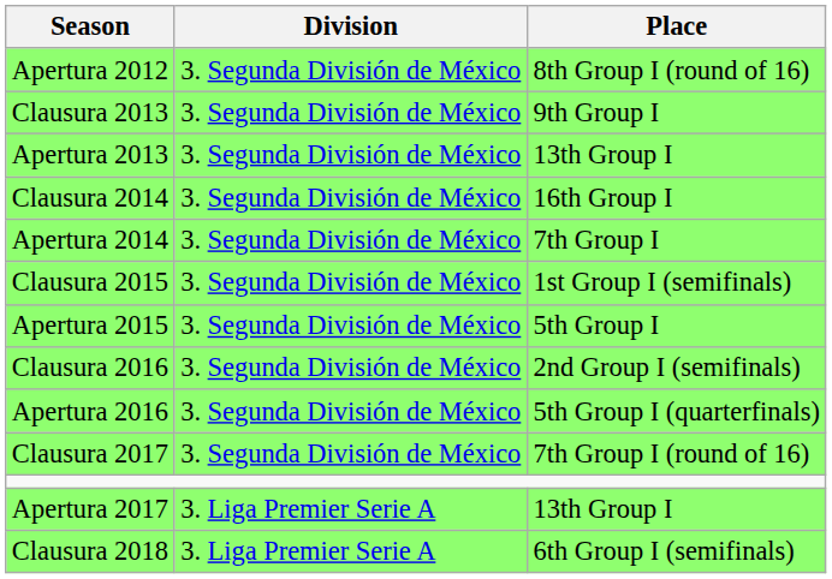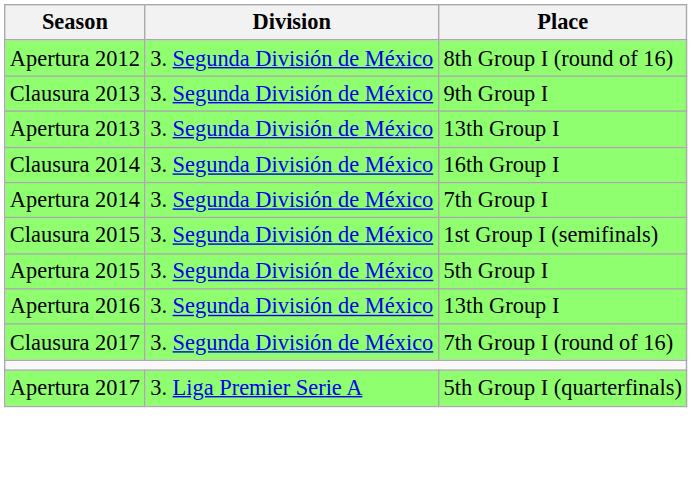 <table class="wikitable">
 <tr>
 <th>Season</th>
 <th>Division</th>
 <th>Place</th>
 </tr>
 <tr>
 <td style="background:#8FFF6F;">Apertura 2012</td>
 <td style="background:#8FFF6F;">3. <a href='#'>Segunda División de México</a></td>
 <td style="background:#8FFF6F;">8th Group I (round of 16)</td>
 </tr>
 <tr>
 <td style="background:#8FFF6F;">Clausura 2013</td>
 <td style="background:#8FFF6F;">3. <a href='#'>Segunda División de México</a></td>
 <td style="background:#8FFF6F;">9th Group I</td>
 </tr>
 <tr>
 <td style="background:#8FFF6F;">Apertura 2013</td>
 <td style="background:#8FFF6F;">3. <a href='#'>Segunda División de México</a></td>
 <td style="background:#8FFF6F;">13th Group I</td>
 </tr>
 <tr>
 <td style="background:#8FFF6F;">Clausura 2014</td>
 <td style="background:#8FFF6F;">3. <a href='#'>Segunda División de México</a></td>
 <td style="background:#8FFF6F;">16th Group I</td>
 </tr>
 <tr>
 <td style="background:#8FFF6F;">Apertura 2014</td>
 <td style="background:#8FFF6F;">3. <a href='#'>Segunda División de México</a></td>
 <td style="background:#8FFF6F;">7th Group I</td>
 </tr>
 <tr>
 <td style="background:#8FFF6F;">Clausura 2015</td>
 <td style="background:#8FFF6F;">3. <a href='#'>Segunda División de México</a></td>
 <td style="background:#8FFF6F;">1st Group I (semifinals)</td>
 </tr>
 <tr>
 <td style="background:#8FFF6F;">Apertura 2015</td>
 <td style="background:#8FFF6F;">3. <a href='#'>Segunda División de México</a></td>
 <td style="background:#8FFF6F;">5th Group I</td>
 </tr>
 <tr>
-<td style="background:#8FFF6F;">Clausura 2016</td>
-<td style="background:#8FFF6F;">3. <a href='#'>Segunda División de México</a></td>
-<td style="background:#8FFF6F;">2nd Group I (semifinals)</td>
-</tr>
-<tr>
 <td style="background:#8FFF6F;">Apertura 2016</td>
 <td style="background:#8FFF6F;">3. <a href='#'>Segunda División de México</a></td>
-<td style="background:#8FFF6F;">5th Group I (quarterfinals)</td>
+<td style="background:#8FFF6F;">13th Group I</td>
 </tr>
 <tr>
 <td style="background:#8FFF6F;">Clausura 2017</td>
 <td style="background:#8FFF6F;">3. <a href='#'>Segunda División de México</a></td>
 <td style="background:#8FFF6F;">7th Group I (round of 16)</td>
 </tr>
 <tr>
 <td colspan="3" align="center"></td>
 </tr>
 <tr>
 <td style="background:#8FFF6F;">Apertura 2017</td>
 <td style="background:#8FFF6F;">3. <a href='#'>Liga Premier Serie A</a></td>
-<td style="background:#8FFF6F;">13th Group I</td>
-</tr>
-<tr>
-<td style="background:#8FFF6F;">Clausura 2018</td>
-<td style="background:#8FFF6F;">3. <a href='#'>Liga Premier Serie A</a></td>
-<td style="background:#8FFF6F;">6th Group I (semifinals)</td>
+<td style="background:#8FFF6F;">5th Group I (quarterfinals)</td>
 </tr>
 </table>
